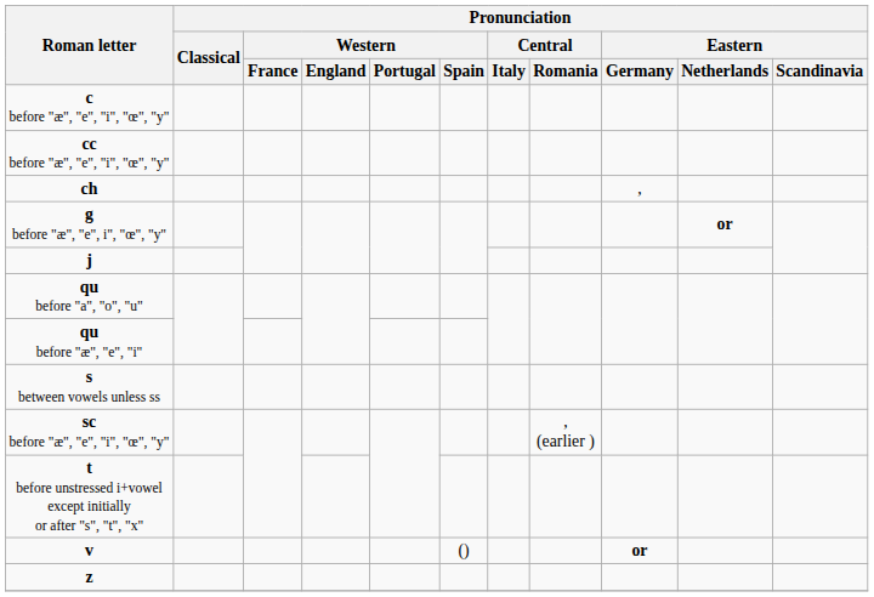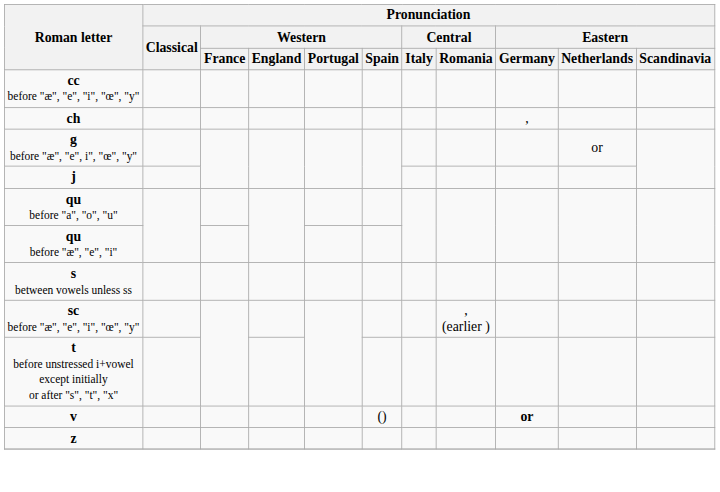 <table class="wikitable" align="center" border="1">
 <tr>
 <th align="center" rowspan="3">Roman letter</th>
 <th align="center" colspan="10">Pronunciation</th>
 </tr>
 <tr>
 <th rowspan="2">Classical</th>
 <th colspan="4">Western</th>
 <th colspan="2">Central</th>
 <th colspan="3">Eastern</th>
 </tr>
 <tr>
 <th>France</th>
 <th>England</th>
 <th>Portugal</th>
 <th>Spain</th>
 <th>Italy</th>
 <th>Romania</th>
 <th>Germany</th>
 <th>Netherlands</th>
 <th>Scandinavia</th>
-</tr>
-<tr align="center">
-<td><strong>c</strong><br><small>before "æ", "e", "i", "œ", "y"</small></td>
-<td></td>
-<td></td>
-<td></td>
-<td></td>
-<td></td>
-<td></td>
-<td></td>
-<td></td>
-<td></td>
-<td></td>
 </tr>
 <tr align="center">
 <td><strong>cc</strong><br><small>before "æ", "e", "i", "œ", "y"</small></td>
 <td></td>
 <td></td>
 <td></td>
 <td></td>
 <td></td>
 <td></td>
 <td></td>
 <td></td>
 <td></td>
 <td></td>
 </tr>
 <tr align="center">
 <td><strong>ch</strong></td>
 <td></td>
 <td></td>
 <td></td>
 <td></td>
 <td></td>
 <td></td>
 <td></td>
 <td>, </td>
 <td></td>
 <td></td>
 </tr>
 <tr align="center">
 <td><strong>g</strong><br><small>before "æ", "e", i", "œ", "y"</small></td>
 <td></td>
 <td rowspan="2"></td>
 <td rowspan="2"></td>
 <td rowspan="2"></td>
 <td rowspan="2"></td>
 <td></td>
 <td></td>
 <td></td>
-<td><strong> or </strong></td>
+<td> or </td>
 <td rowspan="2"></td>
 </tr>
 <tr align="center">
 <td><strong>j</strong></td>
 <td></td>
 <td></td>
 <td></td>
 <td></td>
 <td></td>
 </tr>
 <tr align="center">
 <td><strong>qu</strong><br><small>before "a", "o", "u"</small></td>
 <td rowspan="2"></td>
 <td></td>
 <td rowspan="2"></td>
 <td></td>
 <td></td>
 <td rowspan="2"></td>
 <td rowspan="2"></td>
 <td rowspan="2"></td>
 <td rowspan="2"></td>
 <td rowspan="2"></td>
 </tr>
 <tr align="center">
 <td><strong>qu</strong><br><small>before "æ", "e", "i"</small></td>
 <td></td>
 <td></td>
 <td></td>
 </tr>
 <tr align="center">
 <td><strong>s</strong><br><small>between vowels unless ss <br></small></td>
 <td></td>
 <td></td>
 <td></td>
 <td></td>
 <td></td>
 <td></td>
 <td></td>
 <td></td>
 <td></td>
 <td></td>
 </tr>
 <tr align="center">
 <td><strong>sc</strong><br><small>before "æ", "e", "i", "œ", "y"</small></td>
 <td></td>
 <td rowspan="2"></td>
 <td></td>
 <td rowspan="2"></td>
 <td></td>
 <td></td>
 <td>, <br>(earlier )</td>
 <td></td>
 <td></td>
 <td></td>
 </tr>
 <tr align="center">
 <td><strong>t</strong><br><small>before unstressed i+vowel<br>except initially<br>or after "s", "t", "x"</small></td>
 <td></td>
 <td></td>
 <td></td>
 <td></td>
 <td></td>
 <td></td>
 <td></td>
 <td></td>
 </tr>
 <tr align="center">
 <td><strong>v</strong></td>
 <td></td>
 <td></td>
 <td></td>
 <td></td>
 <td> ()</td>
 <td></td>
 <td></td>
 <td><strong> or </strong></td>
 <td></td>
 <td></td>
 </tr>
 <tr align="center">
 <td><strong>z</strong></td>
 <td></td>
 <td></td>
 <td></td>
 <td></td>
 <td></td>
 <td></td>
 <td></td>
 <td></td>
 <td></td>
 <td></td>
 </tr>
 <tr>
 </tr>
 </table>
